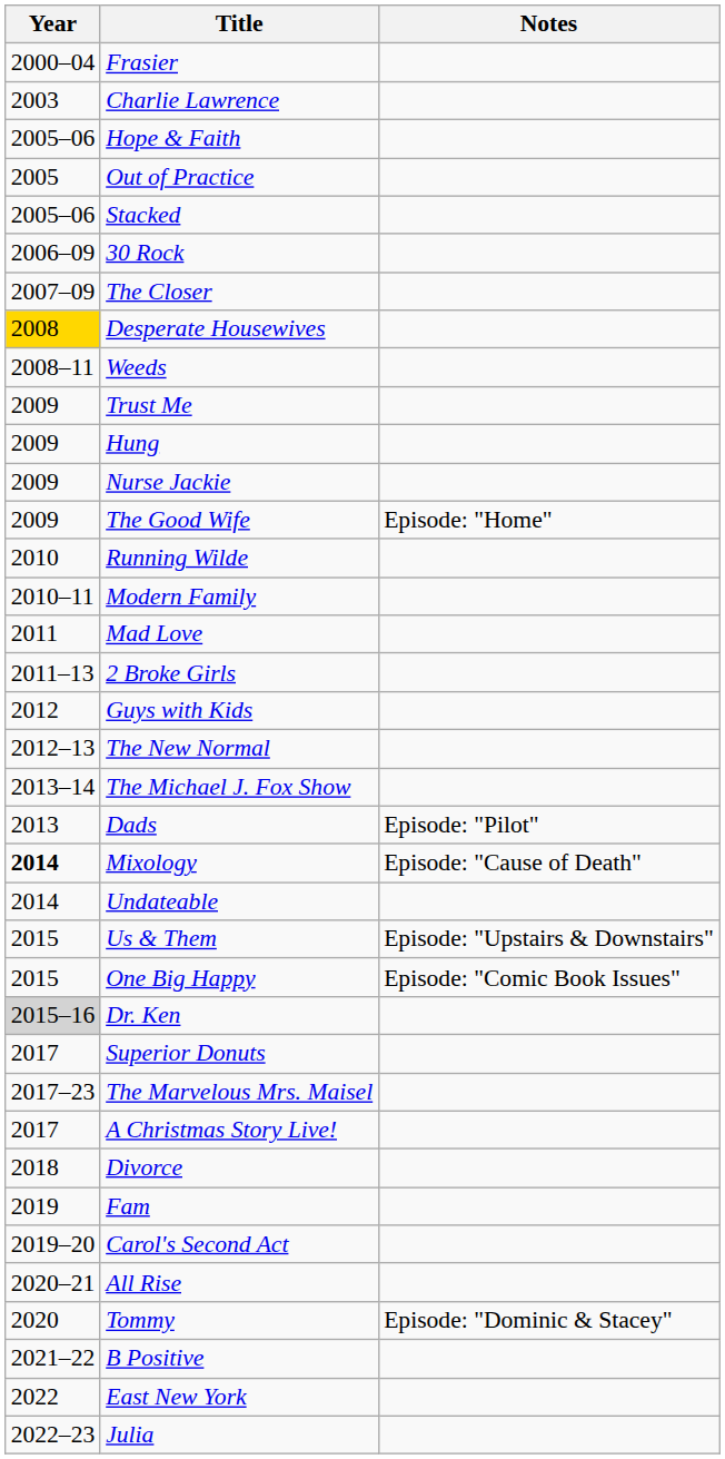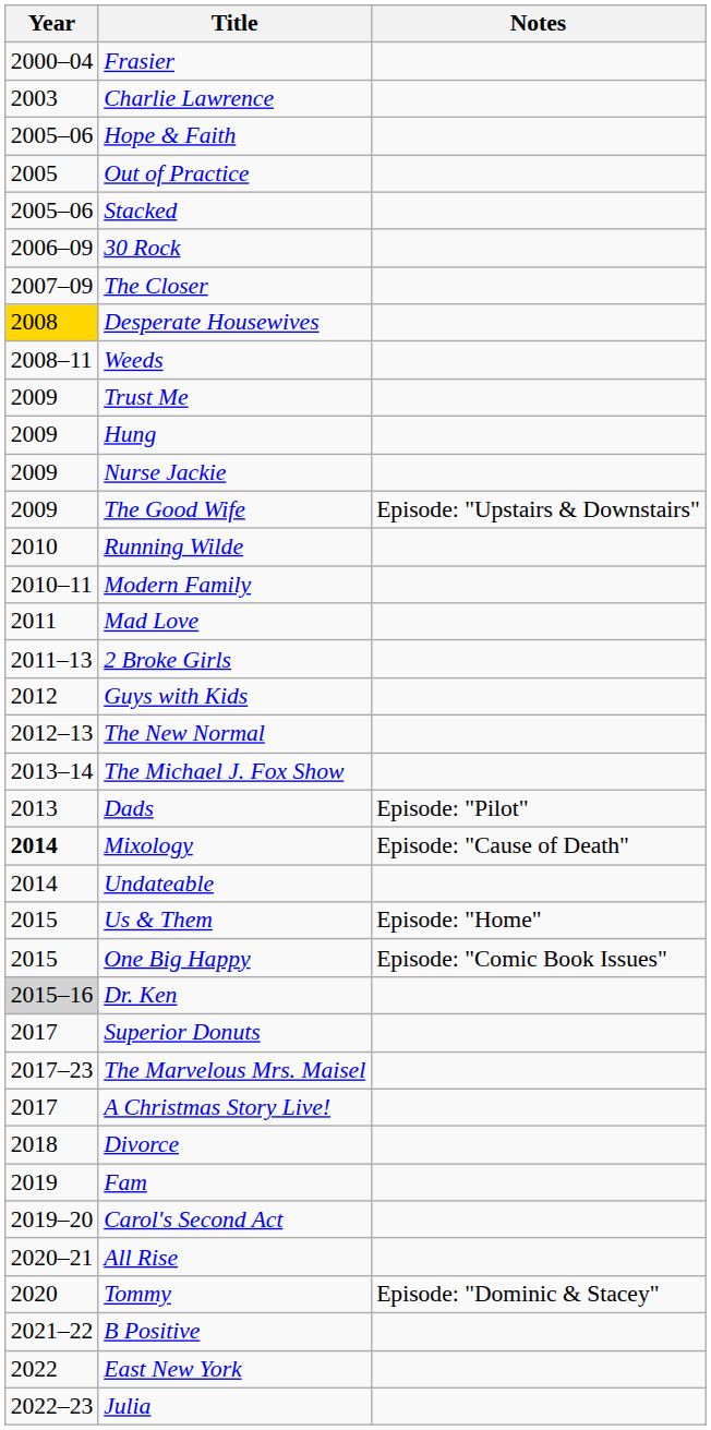 <table class="wikitable">
 <tr>
 <th>Year</th>
 <th>Title</th>
 <th>Notes</th>
 </tr>
 <tr>
 <td>2000–04</td>
 <td><em><a href='#'>Frasier</a></em></td>
 <td></td>
 </tr>
 <tr>
 <td>2003</td>
 <td><em><a href='#'>Charlie Lawrence</a></em></td>
 <td></td>
 </tr>
 <tr>
 <td>2005–06</td>
 <td><em><a href='#'>Hope & Faith</a></em></td>
 <td></td>
 </tr>
 <tr>
 <td>2005</td>
 <td><em><a href='#'>Out of Practice</a></em></td>
 <td></td>
 </tr>
 <tr>
 <td>2005–06</td>
 <td><em><a href='#'>Stacked</a></em></td>
 <td></td>
 </tr>
 <tr>
 <td>2006–09</td>
 <td><em><a href='#'>30 Rock</a></em></td>
 <td></td>
 </tr>
 <tr>
 <td>2007–09</td>
 <td><em><a href='#'>The Closer</a></em></td>
 <td></td>
 </tr>
 <tr>
 <td style="background: gold;">2008</td>
 <td><em><a href='#'>Desperate Housewives</a></em></td>
 <td></td>
 </tr>
 <tr>
 <td>2008–11</td>
 <td><em><a href='#'>Weeds</a></em></td>
 <td></td>
 </tr>
 <tr>
 <td>2009</td>
 <td><em><a href='#'>Trust Me</a></em></td>
 <td></td>
 </tr>
 <tr>
 <td>2009</td>
 <td><em><a href='#'>Hung</a></em></td>
 <td></td>
 </tr>
 <tr>
 <td>2009</td>
 <td><em><a href='#'>Nurse Jackie</a></em></td>
 <td></td>
 </tr>
 <tr>
 <td>2009</td>
 <td><em><a href='#'>The Good Wife</a></em></td>
-<td>Episode: "Home"</td>
+<td>Episode: "Upstairs & Downstairs"</td>
 </tr>
 <tr>
 <td>2010</td>
 <td><em><a href='#'>Running Wilde</a></em></td>
 <td></td>
 </tr>
 <tr>
 <td>2010–11</td>
 <td><em><a href='#'>Modern Family</a></em></td>
 <td></td>
 </tr>
 <tr>
 <td>2011</td>
 <td><em><a href='#'>Mad Love</a></em></td>
 <td></td>
 </tr>
 <tr>
 <td>2011–13</td>
 <td><em><a href='#'>2 Broke Girls</a></em></td>
 <td></td>
 </tr>
 <tr>
 <td>2012</td>
 <td><em><a href='#'>Guys with Kids</a></em></td>
 <td></td>
 </tr>
 <tr>
 <td>2012–13</td>
 <td><em><a href='#'>The New Normal</a></em></td>
 <td></td>
 </tr>
 <tr>
 <td>2013–14</td>
 <td><em><a href='#'>The Michael J. Fox Show</a></em></td>
 <td></td>
 </tr>
 <tr>
 <td>2013</td>
 <td><em><a href='#'>Dads</a></em></td>
 <td>Episode: "Pilot"</td>
 </tr>
 <tr>
 <td><strong>2014</strong></td>
 <td><em><a href='#'>Mixology</a></em></td>
 <td>Episode: "Cause of Death"</td>
 </tr>
 <tr>
 <td>2014</td>
 <td><em><a href='#'>Undateable</a></em></td>
 <td></td>
 </tr>
 <tr>
 <td>2015</td>
 <td><em><a href='#'>Us & Them</a></em></td>
-<td>Episode: "Upstairs & Downstairs"</td>
+<td>Episode: "Home"</td>
 </tr>
 <tr>
 <td>2015</td>
 <td><em><a href='#'>One Big Happy</a></em></td>
 <td>Episode: "Comic Book Issues"</td>
 </tr>
 <tr>
 <td style="background: lightgrey;">2015–16</td>
 <td><em><a href='#'>Dr. Ken</a></em></td>
 <td></td>
 </tr>
 <tr>
 <td>2017</td>
 <td><em><a href='#'>Superior Donuts</a></em></td>
 <td></td>
 </tr>
 <tr>
 <td>2017–23</td>
 <td><em><a href='#'>The Marvelous Mrs. Maisel</a></em></td>
 <td></td>
 </tr>
 <tr>
 <td>2017</td>
 <td><em><a href='#'>A Christmas Story Live!</a></em></td>
 <td></td>
 </tr>
 <tr>
 <td>2018</td>
 <td><em><a href='#'>Divorce</a></em></td>
 <td></td>
 </tr>
 <tr>
 <td>2019</td>
 <td><em><a href='#'>Fam</a></em></td>
 <td></td>
 </tr>
 <tr>
 <td>2019–20</td>
 <td><em><a href='#'>Carol's Second Act</a></em></td>
 <td></td>
 </tr>
 <tr>
 <td>2020–21</td>
 <td><em><a href='#'>All Rise</a></em></td>
 <td></td>
 </tr>
 <tr>
 <td>2020</td>
 <td><em><a href='#'>Tommy</a></em></td>
 <td>Episode: "Dominic & Stacey"</td>
 </tr>
 <tr>
 <td>2021–22</td>
 <td><em><a href='#'>B Positive</a></em></td>
 <td></td>
 </tr>
 <tr>
 <td>2022</td>
 <td><em><a href='#'>East New York</a></em></td>
 <td></td>
 </tr>
 <tr>
 <td>2022–23</td>
 <td><em><a href='#'>Julia</a></em></td>
 <td></td>
 </tr>
 </table>
